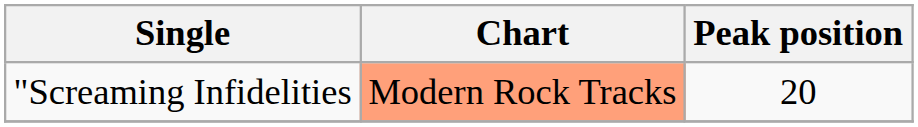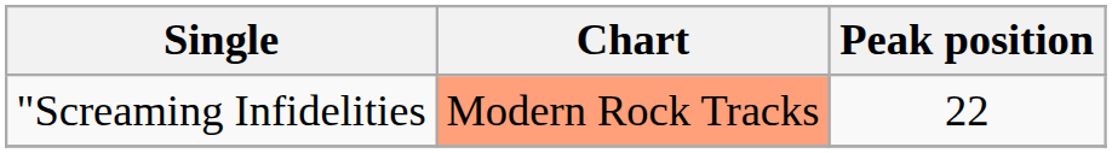 <table class="wikitable">
 <tr>
 <th>Single</th>
 <th>Chart</th>
 <th>Peak position</th>
 </tr>
 <tr>
 <td>"Screaming Infidelities</td>
 <td style="background: lightsalmon;">Modern Rock Tracks</td>
-<td align="center">20</td>
+<td align="center">22</td>
 </tr>
 <tr>
 </tr>
 </table>
